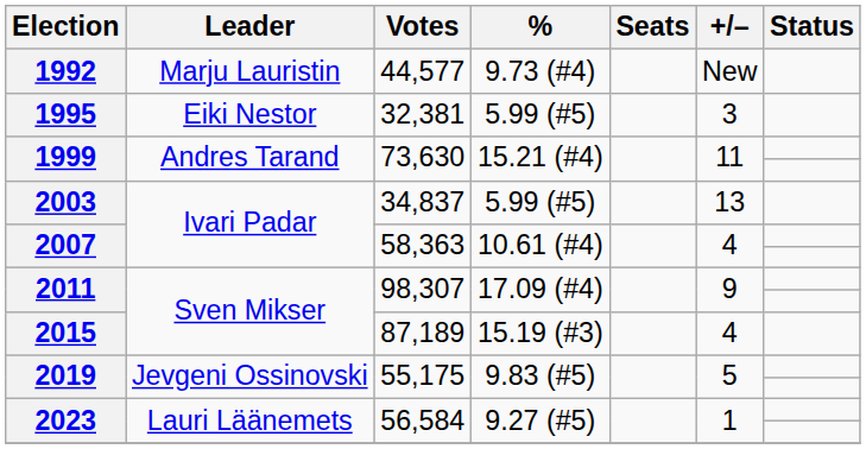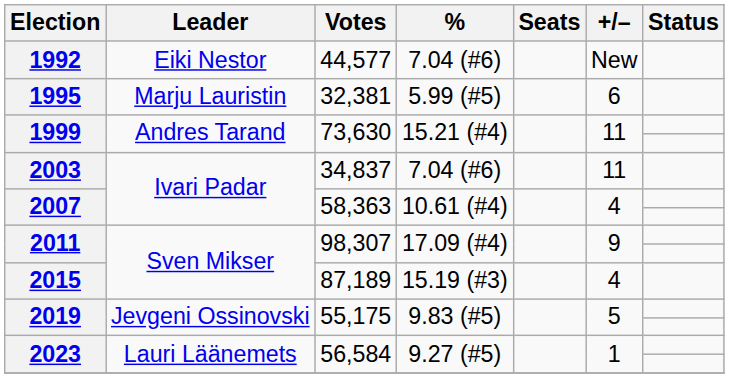 <table class=wikitable style="text-align: center;">
 <tr>
 <th>Election</th>
 <th>Leader</th>
 <th>Votes</th>
 <th>%</th>
 <th>Seats</th>
 <th>+/–</th>
 <th>Status</th>
 </tr>
 <tr>
 <th><a href='#'>1992</a></th>
-<td><a href='#'>Marju Lauristin</a></td>
+<td><a href='#'>Eiki Nestor</a></td>
 <td>44,577</td>
-<td>9.73 (#4)</td>
+<td>7.04 (#6)</td>
 <td></td>
 <td>New</td>
 <td></td>
 </tr>
 <tr>
 <th><a href='#'>1995</a></th>
-<td><a href='#'>Eiki Nestor</a></td>
+<td><a href='#'>Marju Lauristin</a></td>
 <td>32,381</td>
 <td>5.99 (#5)</td>
 <td></td>
-<td> 3</td>
+<td> 6</td>
 <td></td>
 </tr>
 <tr>
 <th rowspan=2><a href='#'>1999</a></th>
 <td rowspan=2><a href='#'>Andres Tarand</a></td>
 <td rowspan=2>73,630</td>
 <td rowspan=2>15.21 (#4)</td>
 <td rowspan=2></td>
 <td rowspan=2> 11</td>
 <td></td>
 </tr>
 <tr>
 <td></td>
 </tr>
 <tr>
 <th><a href='#'>2003</a></th>
 <td rowspan=3><a href='#'>Ivari Padar</a></td>
 <td>34,837</td>
-<td>5.99 (#5)</td>
+<td>7.04 (#6)</td>
 <td></td>
-<td> 13</td>
+<td> 11</td>
 <td></td>
 </tr>
 <tr>
 <th rowspan=2><a href='#'>2007</a></th>
 <td rowspan=2>58,363</td>
 <td rowspan=2>10.61 (#4)</td>
 <td rowspan=2></td>
 <td rowspan=2> 4</td>
 <td></td>
 </tr>
 <tr>
 <td></td>
 </tr>
 <tr>
 <th rowspan=2><a href='#'>2011</a></th>
 <td rowspan=3><a href='#'>Sven Mikser</a></td>
 <td rowspan=2>98,307</td>
 <td rowspan=2>17.09 (#4)</td>
 <td rowspan=2></td>
 <td rowspan=2> 9</td>
 <td></td>
 </tr>
 <tr>
 <td></td>
 </tr>
 <tr>
 <th><a href='#'>2015</a></th>
 <td>87,189</td>
 <td>15.19 (#3)</td>
 <td></td>
 <td> 4</td>
 <td></td>
 </tr>
 <tr>
 <th rowspan=2><a href='#'>2019</a></th>
 <td rowspan=2><a href='#'>Jevgeni Ossinovski</a></td>
 <td rowspan=2>55,175</td>
 <td rowspan=2>9.83 (#5)</td>
 <td rowspan=2></td>
 <td rowspan=2> 5</td>
 <td> </td>
 </tr>
 <tr>
 <td></td>
 </tr>
 <tr>
 <th rowspan=2><a href='#'>2023</a></th>
 <td rowspan=2><a href='#'>Lauri Läänemets</a></td>
 <td rowspan=2>56,584</td>
 <td rowspan=2>9.27 (#5)</td>
 <td rowspan=2></td>
 <td rowspan=2> 1</td>
 <td> </td>
 </tr>
 <tr>
 <td></td>
 </tr>
 <tr>
 </tr>
 </table>
